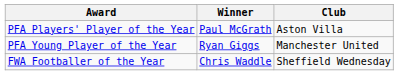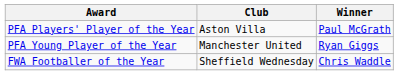 <table class="wikitable" style="float:right;">
 <tr>
 <th>Award</th>
+<th>Club</th>
 <th>Winner</th>
-<th>Club</th>
 </tr>
 <tr>
 <td><a href='#'>PFA Players' Player of the Year</a></td>
+<td>Aston Villa</td>
 <td> <a href='#'>Paul McGrath</a></td>
-<td>Aston Villa</td>
 </tr>
 <tr>
 <td><a href='#'>PFA Young Player of the Year</a></td>
+<td>Manchester United</td>
 <td> <a href='#'>Ryan Giggs</a></td>
-<td>Manchester United</td>
 </tr>
 <tr>
 <td><a href='#'>FWA Footballer of the Year</a></td>
+<td>Sheffield Wednesday</td>
 <td> <a href='#'>Chris Waddle</a></td>
-<td>Sheffield Wednesday</td>
 </tr>
 </table>
